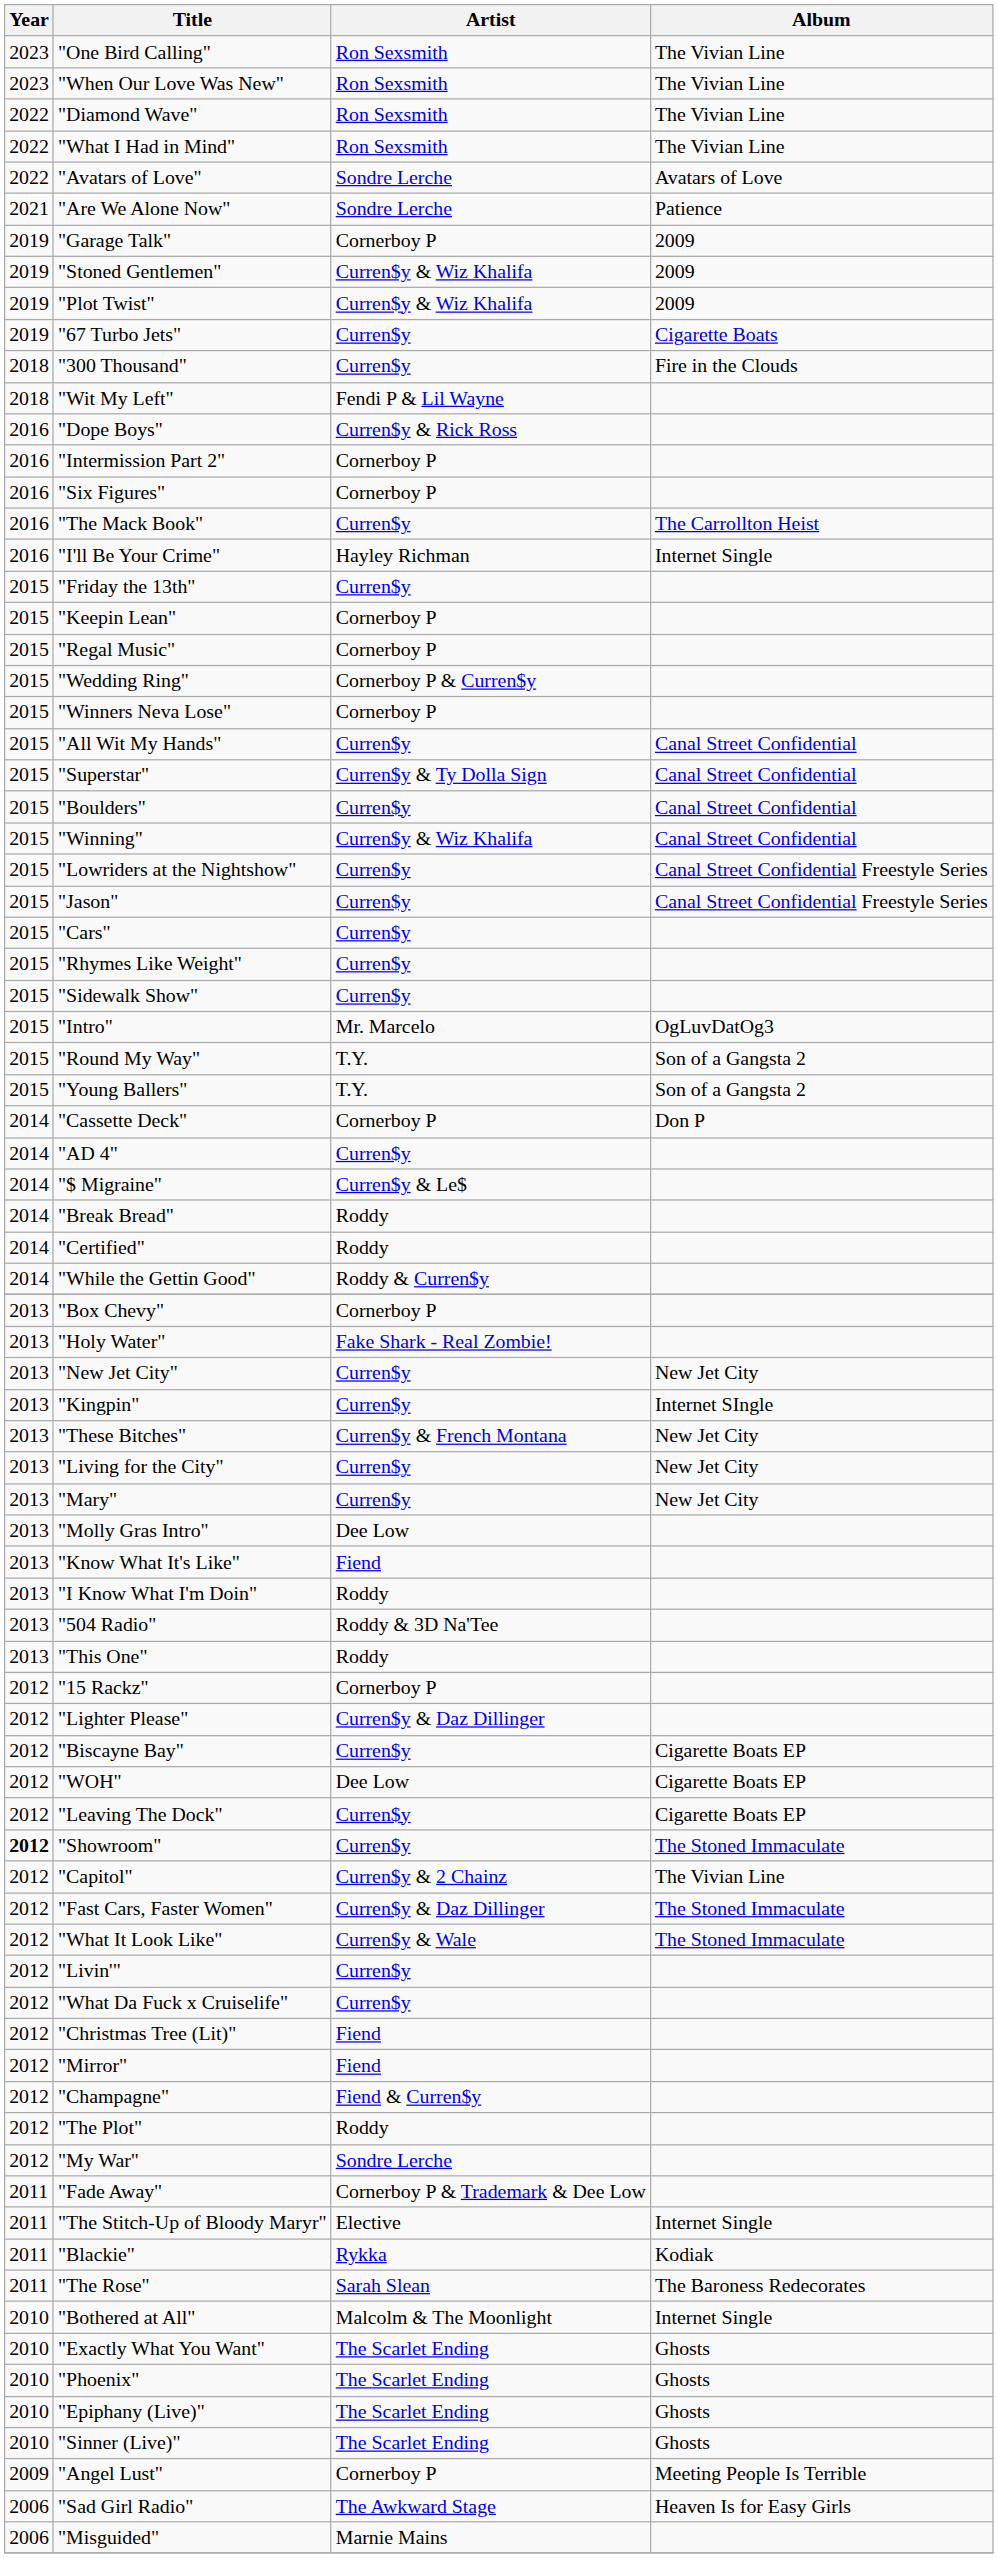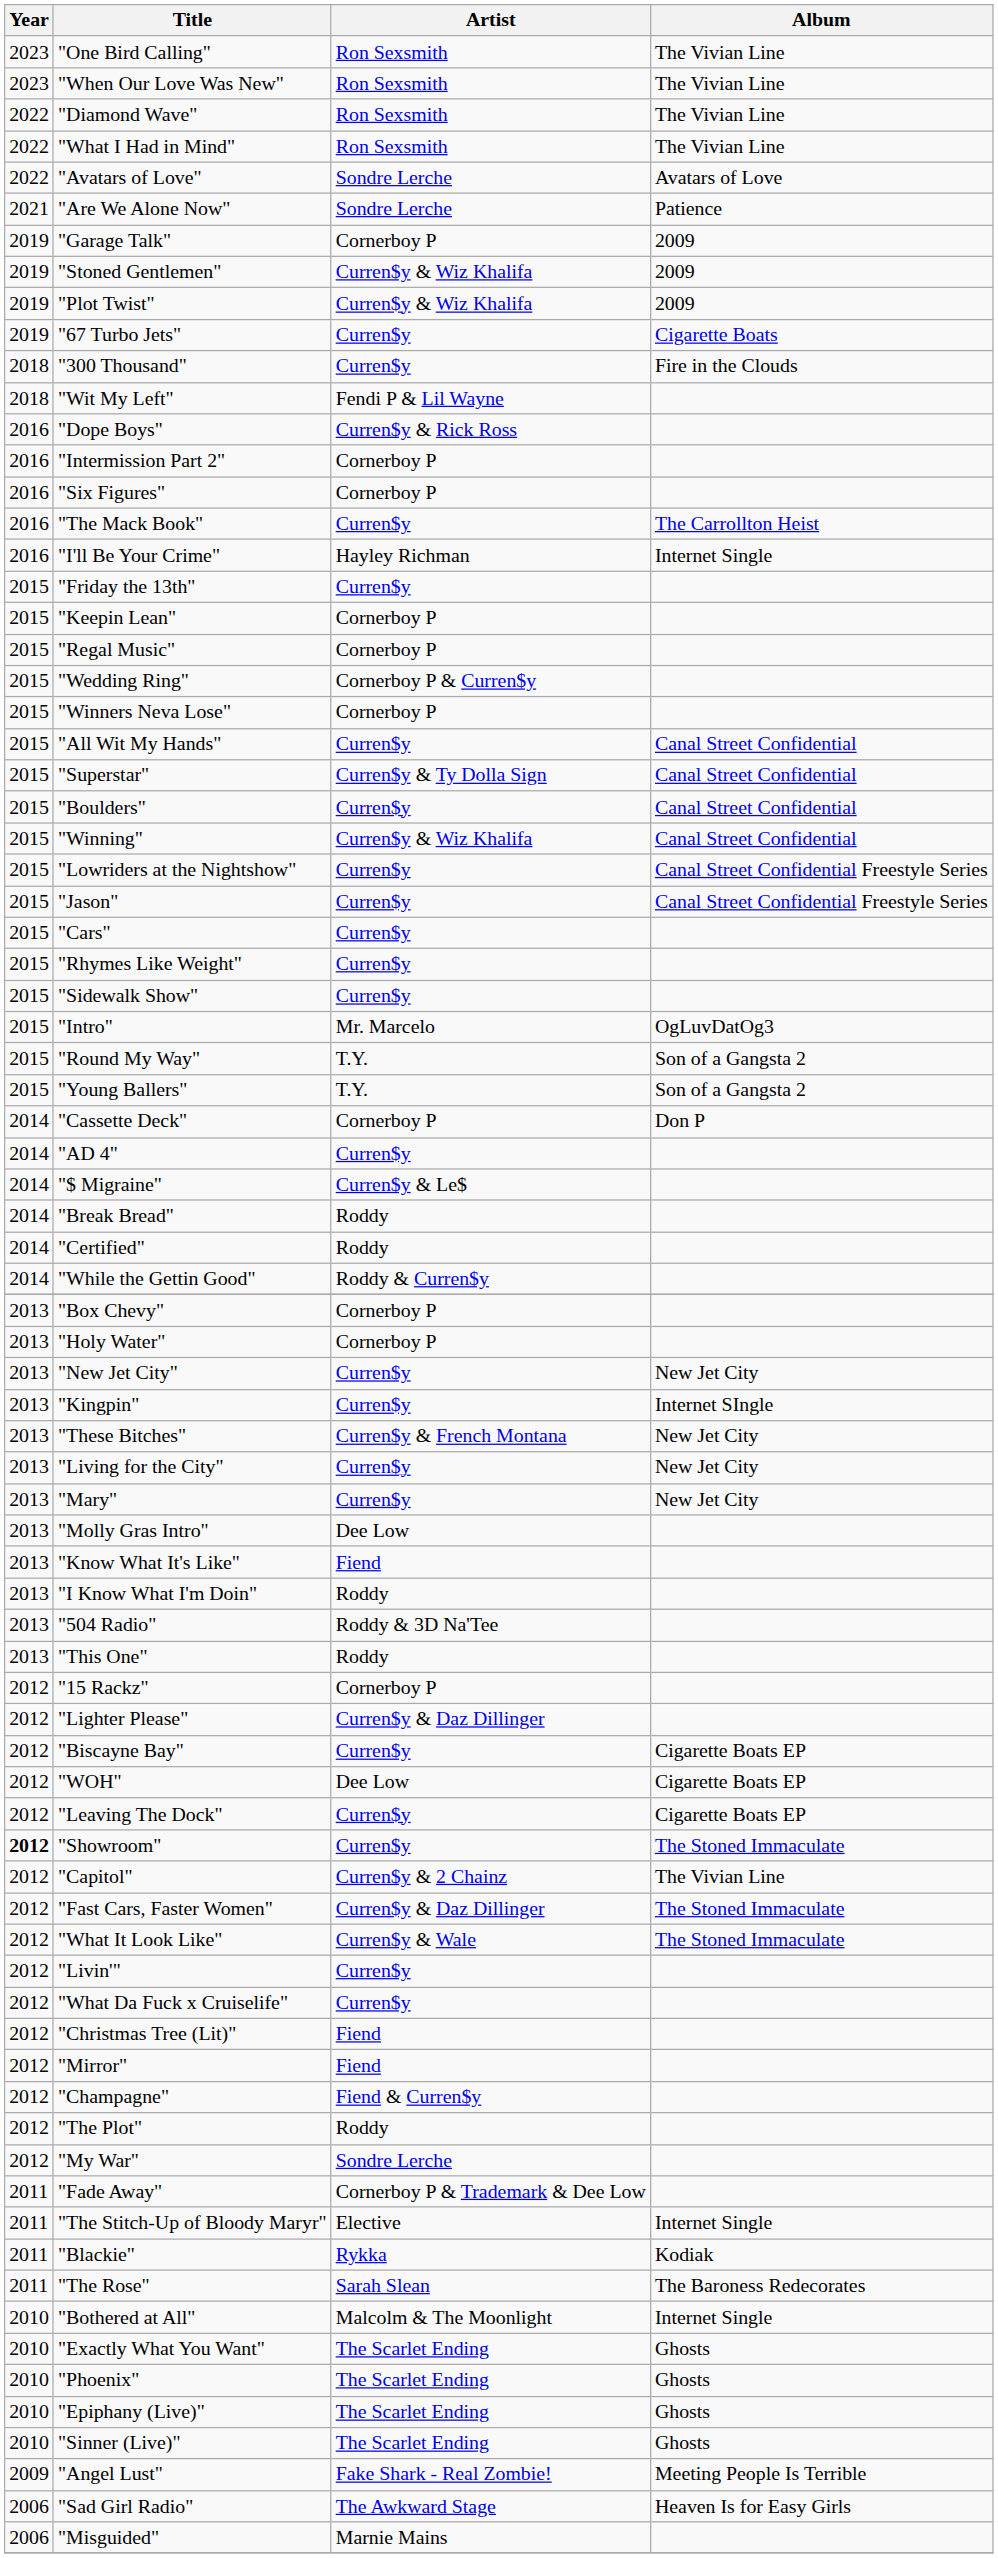 <table class="wikitable sortable">
 <tr>
 <th>Year</th>
 <th>Title</th>
 <th>Artist</th>
 <th>Album</th>
 </tr>
 <tr>
 <td>2023</td>
 <td>"One Bird Calling"</td>
 <td><a href='#'>Ron Sexsmith</a></td>
 <td>The Vivian Line</td>
 </tr>
 <tr>
 <td>2023</td>
 <td>"When Our Love Was New" </td>
 <td><a href='#'>Ron Sexsmith</a></td>
 <td>The Vivian Line</td>
 </tr>
 <tr>
 <td>2022</td>
 <td>"Diamond Wave" </td>
 <td><a href='#'>Ron Sexsmith</a></td>
 <td>The Vivian Line</td>
 </tr>
 <tr>
 <td>2022</td>
 <td>"What I Had in Mind"</td>
 <td><a href='#'>Ron Sexsmith</a></td>
 <td>The Vivian Line</td>
 </tr>
 <tr>
 <td>2022</td>
 <td>"Avatars of Love" </td>
 <td><a href='#'>Sondre Lerche</a></td>
 <td>Avatars of Love</td>
 </tr>
 <tr>
 <td>2021</td>
 <td>"Are We Alone Now" </td>
 <td><a href='#'>Sondre Lerche</a></td>
 <td>Patience</td>
 </tr>
 <tr>
 <td>2019</td>
 <td>"Garage Talk" </td>
 <td>Cornerboy P</td>
 <td>2009</td>
 </tr>
 <tr>
 <td>2019</td>
 <td>"Stoned Gentlemen" </td>
 <td><a href='#'>Curren$y</a> & <a href='#'>Wiz Khalifa</a></td>
 <td>2009</td>
 </tr>
 <tr>
 <td>2019</td>
 <td>"Plot Twist" </td>
 <td><a href='#'>Curren$y</a> & <a href='#'>Wiz Khalifa</a></td>
 <td>2009</td>
 </tr>
 <tr>
 <td>2019</td>
 <td>"67 Turbo Jets" </td>
 <td><a href='#'>Curren$y</a></td>
 <td><a href='#'>Cigarette Boats</a></td>
 </tr>
 <tr>
 <td>2018</td>
 <td>"300 Thousand" </td>
 <td><a href='#'>Curren$y</a></td>
 <td>Fire in the Clouds</td>
 </tr>
 <tr>
 <td>2018</td>
 <td>"Wit My Left" </td>
 <td>Fendi P & <a href='#'>Lil Wayne</a></td>
 <td></td>
 </tr>
 <tr>
 <td>2016</td>
 <td>"Dope Boys" </td>
 <td><a href='#'>Curren$y</a> & <a href='#'>Rick Ross</a></td>
 <td></td>
 </tr>
 <tr>
 <td>2016</td>
 <td>"Intermission Part 2"</td>
 <td>Cornerboy P</td>
 <td></td>
 </tr>
 <tr>
 <td>2016</td>
 <td>"Six Figures"</td>
 <td>Cornerboy P</td>
 <td></td>
 </tr>
 <tr>
 <td>2016</td>
 <td>"The Mack Book"</td>
 <td><a href='#'>Curren$y</a></td>
 <td><a href='#'>The Carrollton Heist</a></td>
 </tr>
 <tr>
 <td>2016</td>
 <td>"I'll Be Your Crime"</td>
 <td>Hayley Richman</td>
 <td>Internet Single</td>
 </tr>
 <tr>
 <td>2015</td>
 <td>"Friday the 13th"</td>
 <td><a href='#'>Curren$y</a></td>
 <td></td>
 </tr>
 <tr>
 <td>2015</td>
 <td>"Keepin Lean"</td>
 <td>Cornerboy P</td>
 <td></td>
 </tr>
 <tr>
 <td>2015</td>
 <td>"Regal Music"</td>
 <td>Cornerboy P</td>
 <td></td>
 </tr>
 <tr>
 <td>2015</td>
 <td>"Wedding Ring"</td>
 <td>Cornerboy P & <a href='#'>Curren$y</a></td>
 <td></td>
 </tr>
 <tr>
 <td>2015</td>
 <td>"Winners Neva Lose"</td>
 <td>Cornerboy P</td>
 <td></td>
 </tr>
 <tr>
 <td>2015</td>
 <td>"All Wit My Hands"</td>
 <td><a href='#'>Curren$y</a></td>
 <td><a href='#'>Canal Street Confidential</a></td>
 </tr>
 <tr>
 <td>2015</td>
 <td>"Superstar"</td>
 <td><a href='#'>Curren$y</a> & <a href='#'>Ty Dolla Sign</a></td>
 <td><a href='#'>Canal Street Confidential</a></td>
 </tr>
 <tr>
 <td>2015</td>
 <td>"Boulders"</td>
 <td><a href='#'>Curren$y</a></td>
 <td><a href='#'>Canal Street Confidential</a></td>
 </tr>
 <tr>
 <td>2015</td>
 <td>"Winning"</td>
 <td><a href='#'>Curren$y</a> & <a href='#'>Wiz Khalifa</a></td>
 <td><a href='#'>Canal Street Confidential</a></td>
 </tr>
 <tr>
 <td>2015</td>
 <td>"Lowriders at the Nightshow"</td>
 <td><a href='#'>Curren$y</a></td>
 <td><a href='#'>Canal Street Confidential</a> Freestyle Series</td>
 </tr>
 <tr>
 <td>2015</td>
 <td>"Jason"</td>
 <td><a href='#'>Curren$y</a></td>
 <td><a href='#'>Canal Street Confidential</a> Freestyle Series</td>
 </tr>
 <tr>
 <td>2015</td>
 <td>"Cars"</td>
 <td><a href='#'>Curren$y</a></td>
 <td></td>
 </tr>
 <tr>
 <td>2015</td>
 <td>"Rhymes Like Weight"</td>
 <td><a href='#'>Curren$y</a></td>
 <td></td>
 </tr>
 <tr>
 <td>2015</td>
 <td>"Sidewalk Show"</td>
 <td><a href='#'>Curren$y</a></td>
 <td></td>
 </tr>
 <tr>
 <td>2015</td>
 <td>"Intro"</td>
 <td>Mr. Marcelo</td>
 <td>OgLuvDatOg3</td>
 </tr>
 <tr>
 <td>2015</td>
 <td>"Round My Way"</td>
 <td>T.Y.</td>
 <td>Son of a Gangsta 2</td>
 </tr>
 <tr>
 <td>2015</td>
 <td>"Young Ballers"</td>
 <td>T.Y.</td>
 <td>Son of a Gangsta 2</td>
 </tr>
 <tr>
 <td>2014</td>
 <td>"Cassette Deck"</td>
 <td>Cornerboy P</td>
 <td>Don P</td>
 </tr>
 <tr>
 <td>2014</td>
 <td>"AD 4"</td>
 <td><a href='#'>Curren$y</a></td>
 <td></td>
 </tr>
 <tr>
 <td>2014</td>
 <td>"$ Migraine"</td>
 <td><a href='#'>Curren$y</a> & Le$</td>
 <td></td>
 </tr>
 <tr>
 <td>2014</td>
 <td>"Break Bread"</td>
 <td>Roddy</td>
 <td></td>
 </tr>
 <tr>
 <td>2014</td>
 <td>"Certified"</td>
 <td>Roddy</td>
 <td></td>
 </tr>
 <tr>
 <td>2014</td>
 <td>"While the Gettin Good"</td>
 <td>Roddy & <a href='#'>Curren$y</a></td>
 <td></td>
 </tr>
 <tr>
 </tr>
 <tr>
 <td>2013</td>
 <td>"Box Chevy"</td>
 <td>Cornerboy P</td>
 <td></td>
 </tr>
 <tr>
 <td>2013</td>
 <td>"Holy Water"</td>
-<td><a href='#'>Fake Shark - Real Zombie!</a></td>
+<td>Cornerboy P</td>
 <td></td>
 </tr>
 <tr>
 <td>2013</td>
 <td>"New Jet City"</td>
 <td><a href='#'>Curren$y</a></td>
 <td>New Jet City</td>
 </tr>
 <tr>
 <td>2013</td>
 <td>"Kingpin"</td>
 <td><a href='#'>Curren$y</a></td>
 <td>Internet SIngle</td>
 </tr>
 <tr>
 <td>2013</td>
 <td>"These Bitches"</td>
 <td><a href='#'>Curren$y</a> & <a href='#'>French Montana</a></td>
 <td>New Jet City</td>
 </tr>
 <tr>
 <td>2013</td>
 <td>"Living for the City"</td>
 <td><a href='#'>Curren$y</a></td>
 <td>New Jet City</td>
 </tr>
 <tr>
 <td>2013</td>
 <td>"Mary"</td>
 <td><a href='#'>Curren$y</a>  </td>
 <td>New Jet City</td>
 </tr>
 <tr>
 <td>2013</td>
 <td>"Molly Gras Intro"</td>
 <td>Dee Low</td>
 <td></td>
 </tr>
 <tr>
 <td>2013</td>
 <td>"Know What It's Like"</td>
 <td><a href='#'>Fiend</a></td>
 <td></td>
 </tr>
 <tr>
 <td>2013</td>
 <td>"I Know What I'm Doin"</td>
 <td>Roddy</td>
 <td></td>
 </tr>
 <tr>
 <td>2013</td>
 <td>"504 Radio"</td>
 <td>Roddy & 3D Na'Tee</td>
 <td></td>
 </tr>
 <tr>
 <td>2013</td>
 <td>"This One"</td>
 <td>Roddy</td>
 <td></td>
 </tr>
 <tr>
 <td>2012</td>
 <td>"15 Rackz"</td>
 <td>Cornerboy P</td>
 <td></td>
 </tr>
 <tr>
 <td>2012</td>
 <td>"Lighter Please"</td>
 <td><a href='#'>Curren$y</a> & <a href='#'>Daz Dillinger</a></td>
 <td></td>
 </tr>
 <tr>
 <td>2012</td>
 <td>"Biscayne Bay"</td>
 <td><a href='#'>Curren$y</a></td>
 <td>Cigarette Boats EP</td>
 </tr>
 <tr>
 <td>2012</td>
 <td>"WOH"</td>
 <td>Dee Low</td>
 <td>Cigarette Boats EP</td>
 </tr>
 <tr>
 <td>2012</td>
 <td>"Leaving The Dock"</td>
 <td><a href='#'>Curren$y</a></td>
 <td>Cigarette Boats EP</td>
 </tr>
 <tr>
 <td><strong>2012</strong></td>
 <td>"Showroom"</td>
 <td><a href='#'>Curren$y</a></td>
 <td><a href='#'>The Stoned Immaculate</a></td>
 </tr>
 <tr>
 <td>2012</td>
 <td>"Capitol"</td>
 <td><a href='#'>Curren$y</a> & <a href='#'>2 Chainz</a></td>
 <td>The Vivian Line</td>
 </tr>
 <tr>
 <td>2012</td>
 <td>"Fast Cars, Faster Women"</td>
 <td><a href='#'>Curren$y</a> & <a href='#'>Daz Dillinger</a></td>
 <td><a href='#'>The Stoned Immaculate</a></td>
 </tr>
 <tr>
 <td>2012</td>
 <td>"What It Look Like"</td>
 <td><a href='#'>Curren$y</a> & <a href='#'>Wale</a></td>
 <td><a href='#'>The Stoned Immaculate</a></td>
 </tr>
 <tr>
 <td>2012</td>
 <td>"Livin'"</td>
 <td><a href='#'>Curren$y</a></td>
 <td></td>
 </tr>
 <tr>
 <td>2012</td>
 <td>"What Da Fuck x Cruiselife"</td>
 <td><a href='#'>Curren$y</a></td>
 <td></td>
 </tr>
 <tr>
 <td>2012</td>
 <td>"Christmas Tree (Lit)"</td>
 <td><a href='#'>Fiend</a></td>
 <td></td>
 </tr>
 <tr>
 <td>2012</td>
 <td>"Mirror"</td>
 <td><a href='#'>Fiend</a></td>
 <td></td>
 </tr>
 <tr>
 <td>2012</td>
 <td>"Champagne"</td>
 <td><a href='#'>Fiend</a> & <a href='#'>Curren$y</a></td>
 <td></td>
 </tr>
 <tr>
 <td>2012</td>
 <td>"The Plot"</td>
 <td>Roddy</td>
 <td></td>
 </tr>
 <tr>
 <td>2012</td>
 <td>"My War"</td>
 <td><a href='#'>Sondre Lerche</a></td>
 <td></td>
 </tr>
 <tr>
 <td>2011</td>
 <td>"Fade Away"</td>
 <td>Cornerboy P & <a href='#'>Trademark</a> & Dee Low</td>
 <td></td>
 </tr>
 <tr>
 <td>2011</td>
 <td>"The Stitch-Up of Bloody Maryr"</td>
 <td>Elective</td>
 <td>Internet Single</td>
 </tr>
 <tr>
 <td>2011</td>
 <td>"Blackie"</td>
 <td><a href='#'>Rykka</a></td>
 <td>Kodiak</td>
 </tr>
 <tr>
 <td>2011</td>
 <td>"The Rose"</td>
 <td><a href='#'>Sarah Slean</a></td>
 <td>The Baroness Redecorates</td>
 </tr>
 <tr>
 <td>2010</td>
 <td>"Bothered at All"</td>
 <td>Malcolm & The Moonlight</td>
 <td>Internet Single</td>
 </tr>
 <tr>
 <td>2010</td>
 <td>"Exactly What You Want"</td>
 <td><a href='#'>The Scarlet Ending</a></td>
 <td>Ghosts</td>
 </tr>
 <tr>
 <td>2010</td>
 <td>"Phoenix"</td>
 <td><a href='#'>The Scarlet Ending</a></td>
 <td>Ghosts</td>
 </tr>
 <tr>
 <td>2010</td>
 <td>"Epiphany (Live)"</td>
 <td><a href='#'>The Scarlet Ending</a></td>
 <td>Ghosts</td>
 </tr>
 <tr>
 <td>2010</td>
 <td>"Sinner (Live)"</td>
 <td><a href='#'>The Scarlet Ending</a></td>
 <td>Ghosts</td>
 </tr>
 <tr>
 <td>2009</td>
 <td>"Angel Lust"</td>
-<td>Cornerboy P</td>
+<td><a href='#'>Fake Shark - Real Zombie!</a></td>
 <td>Meeting People Is Terrible</td>
 </tr>
 <tr>
 <td>2006</td>
 <td>"Sad Girl Radio"</td>
 <td><a href='#'>The Awkward Stage</a></td>
 <td>Heaven Is for Easy Girls</td>
 </tr>
 <tr>
 <td>2006</td>
 <td>"Misguided"</td>
 <td>Marnie Mains</td>
 <td></td>
 </tr>
 <tr>
 </tr>
 </table>
